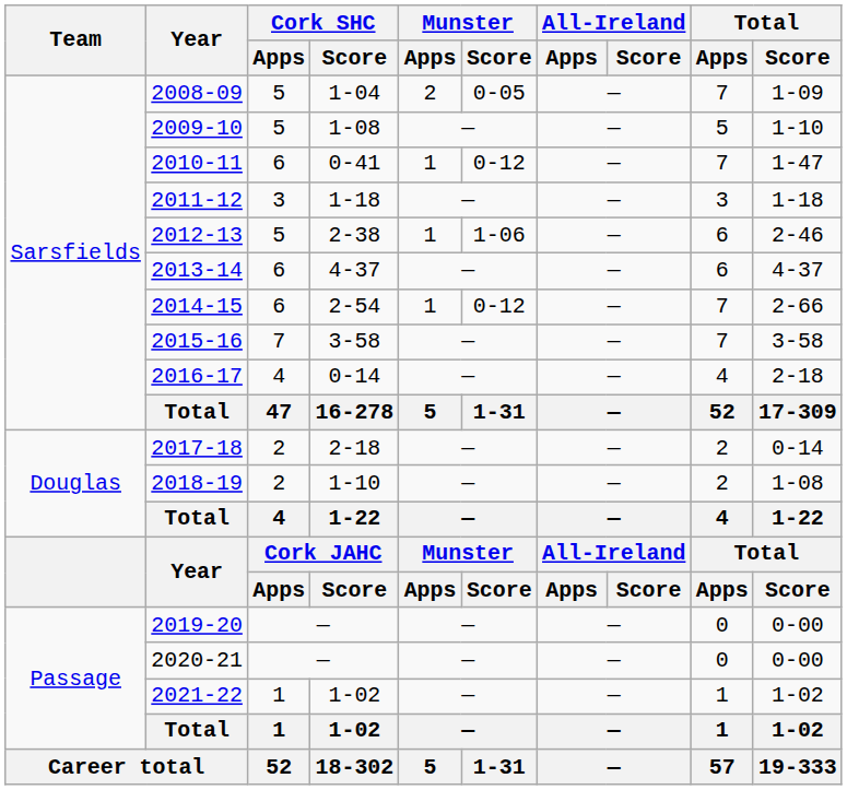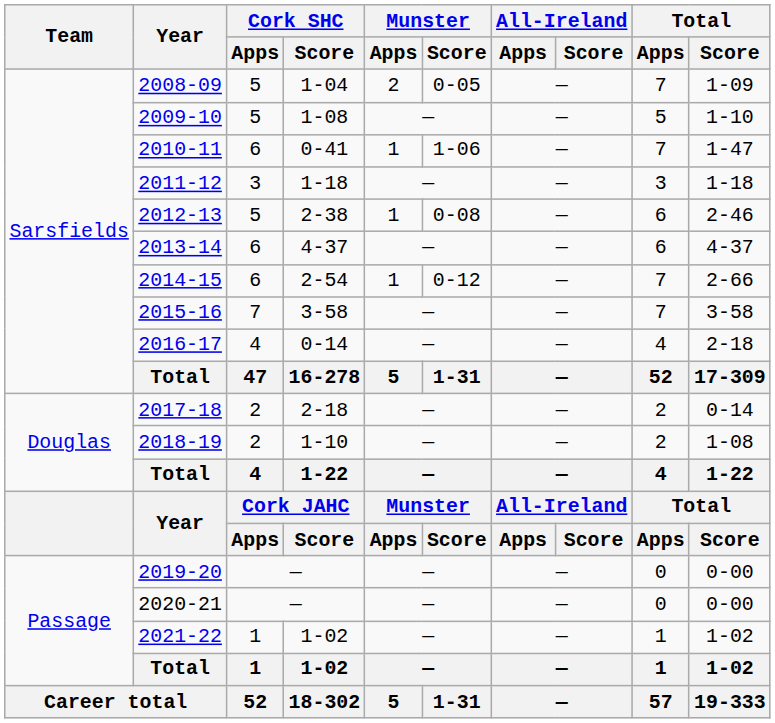 <table class="wikitable" style="text-align:center">
 <tr>
 <th rowspan="2">Team</th>
 <th rowspan="2">Year</th>
 <th colspan="2"><a href='#'>Cork SHC</a></th>
 <th colspan="2"><a href='#'>Munster</a></th>
 <th colspan="2"><a href='#'>All-Ireland</a></th>
 <th colspan="2">Total</th>
 </tr>
 <tr>
 <th>Apps</th>
 <th>Score</th>
 <th>Apps</th>
 <th>Score</th>
 <th>Apps</th>
 <th>Score</th>
 <th>Apps</th>
 <th>Score</th>
 </tr>
 <tr>
 <td rowspan="10"><a href='#'>Sarsfields</a></td>
 <td><a href='#'>2008-09</a></td>
 <td>5</td>
 <td>1-04</td>
 <td>2</td>
 <td>0-05</td>
 <td colspan=2>—</td>
 <td>7</td>
 <td>1-09</td>
 </tr>
 <tr>
 <td><a href='#'>2009-10</a></td>
 <td>5</td>
 <td>1-08</td>
 <td colspan=2>—</td>
 <td colspan=2>—</td>
 <td>5</td>
 <td>1-10</td>
 </tr>
 <tr>
 <td><a href='#'>2010-11</a></td>
 <td>6</td>
 <td>0-41</td>
 <td>1</td>
-<td>0-12</td>
+<td>1-06</td>
 <td colspan=2>—</td>
 <td>7</td>
 <td>1-47</td>
 </tr>
 <tr>
 <td><a href='#'>2011-12</a></td>
 <td>3</td>
 <td>1-18</td>
 <td colspan=2>—</td>
 <td colspan=2>—</td>
 <td>3</td>
 <td>1-18</td>
 </tr>
 <tr>
 <td><a href='#'>2012-13</a></td>
 <td>5</td>
 <td>2-38</td>
 <td>1</td>
-<td>1-06</td>
+<td>0-08</td>
 <td colspan=2>—</td>
 <td>6</td>
 <td>2-46</td>
 </tr>
 <tr>
 <td><a href='#'>2013-14</a></td>
 <td>6</td>
 <td>4-37</td>
 <td colspan=2>—</td>
 <td colspan=2>—</td>
 <td>6</td>
 <td>4-37</td>
 </tr>
 <tr>
 <td><a href='#'>2014-15</a></td>
 <td>6</td>
 <td>2-54</td>
 <td>1</td>
 <td>0-12</td>
 <td colspan=2>—</td>
 <td>7</td>
 <td>2-66</td>
 </tr>
 <tr>
 <td><a href='#'>2015-16</a></td>
 <td>7</td>
 <td>3-58</td>
 <td colspan=2>—</td>
 <td colspan=2>—</td>
 <td>7</td>
 <td>3-58</td>
 </tr>
 <tr>
 <td><a href='#'>2016-17</a></td>
 <td>4</td>
 <td>0-14</td>
 <td colspan=2>—</td>
 <td colspan=2>—</td>
 <td>4</td>
 <td>2-18</td>
 </tr>
 <tr>
 <th>Total</th>
 <th>47</th>
 <th>16-278</th>
 <th>5</th>
 <th>1-31</th>
 <th colspan=2>—</th>
 <th>52</th>
 <th>17-309</th>
 </tr>
 <tr>
 <td rowspan="3"><a href='#'>Douglas</a></td>
 <td><a href='#'>2017-18</a></td>
 <td>2</td>
 <td>2-18</td>
 <td colspan=2>—</td>
 <td colspan=2>—</td>
 <td>2</td>
 <td>0-14</td>
 </tr>
 <tr>
 <td><a href='#'>2018-19</a></td>
 <td>2</td>
 <td>1-10</td>
 <td colspan=2>—</td>
 <td colspan=2>—</td>
 <td>2</td>
 <td>1-08</td>
 </tr>
 <tr>
 <th>Total</th>
 <th>4</th>
 <th>1-22</th>
 <th colspan=2>—</th>
 <th colspan=2>—</th>
 <th>4</th>
 <th>1-22</th>
 </tr>
 <tr>
 <th rowspan=2></th>
 <th rowspan=2>Year</th>
 <th colspan=2><a href='#'>Cork JAHC</a></th>
 <th colspan=2><a href='#'>Munster</a></th>
 <th colspan=2><a href='#'>All-Ireland</a></th>
 <th colspan=2>Total</th>
 </tr>
 <tr>
 <th>Apps</th>
 <th>Score</th>
 <th>Apps</th>
 <th>Score</th>
 <th>Apps</th>
 <th>Score</th>
 <th>Apps</th>
 <th>Score</th>
 </tr>
 <tr>
 <td rowspan="4"><a href='#'>Passage</a></td>
 <td><a href='#'>2019-20</a></td>
 <td colspan=2>—</td>
 <td colspan=2>—</td>
 <td colspan=2>—</td>
 <td>0</td>
 <td>0-00</td>
 </tr>
 <tr>
 <td>2020-21</td>
 <td colspan=2>—</td>
 <td colspan=2>—</td>
 <td colspan=2>—</td>
 <td>0</td>
 <td>0-00</td>
 </tr>
 <tr>
 <td><a href='#'>2021-22</a></td>
 <td>1</td>
 <td>1-02</td>
 <td colspan=2>—</td>
 <td colspan=2>—</td>
 <td>1</td>
 <td>1-02</td>
 </tr>
 <tr>
 <th>Total</th>
 <th>1</th>
 <th>1-02</th>
 <th colspan=2>—</th>
 <th colspan=2>—</th>
 <th>1</th>
 <th>1-02</th>
 </tr>
 <tr>
 <th colspan="2">Career total</th>
 <th>52</th>
 <th>18-302</th>
 <th>5</th>
 <th>1-31</th>
 <th colspan=2>—</th>
 <th>57</th>
 <th>19-333</th>
 </tr>
 </table>
